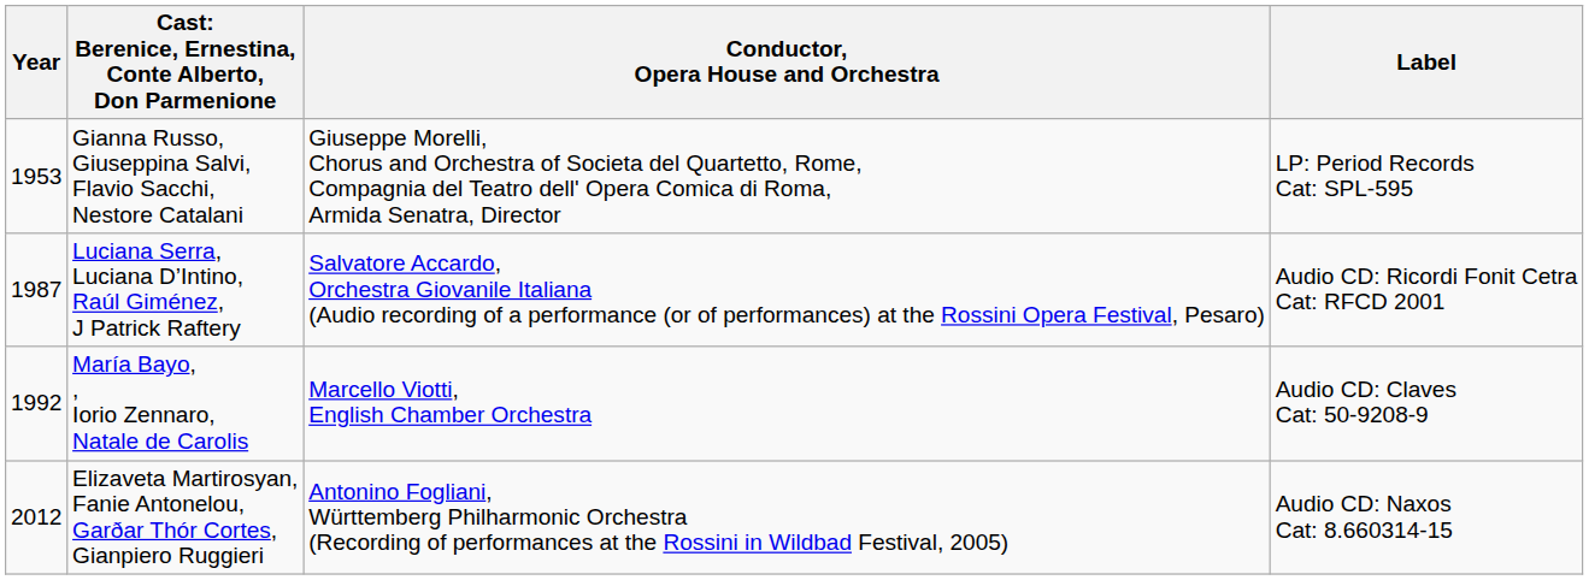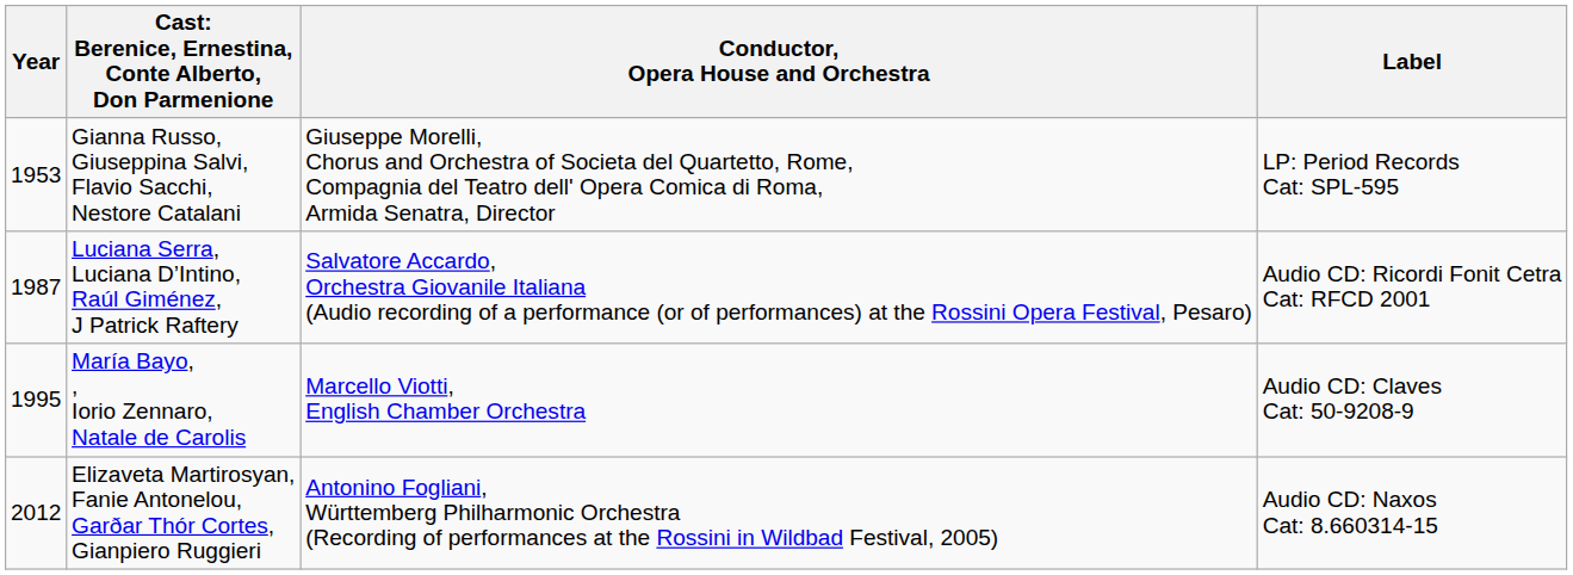 <table class="wikitable">
 <tr>
 <th>Year</th>
 <th>Cast:<br>Berenice, Ernestina,<br>Conte Alberto,<br>Don Parmenione</th>
 <th>Conductor,<br>Opera House and Orchestra</th>
 <th>Label </th>
 </tr>
 <tr>
 <td>1953</td>
 <td>Gianna Russo,<br>Giuseppina Salvi,<br>Flavio Sacchi,<br>Nestore Catalani</td>
 <td>Giuseppe Morelli,<br>Chorus and Orchestra of Societa del Quartetto, Rome,<br>Compagnia del Teatro dell' Opera Comica di Roma,<br>Armida Senatra, Director</td>
 <td>LP:  Period Records<br> Cat: SPL-595</td>
 </tr>
 <tr>
 <td>1987</td>
 <td><a href='#'>Luciana Serra</a>,<br>Luciana D’Intino,<br><a href='#'>Raúl Giménez</a>,<br>J Patrick Raftery</td>
 <td><a href='#'>Salvatore Accardo</a>,<br><a href='#'>Orchestra Giovanile Italiana</a><br>(Audio recording of a performance (or of performances) at the <a href='#'>Rossini Opera Festival</a>, Pesaro)</td>
 <td>Audio CD: Ricordi Fonit Cetra<br>Cat:  RFCD 2001</td>
 </tr>
 <tr>
-<td>1992</td>
+<td>1995</td>
 <td><a href='#'>María Bayo</a>,<br>,<br>Iorio Zennaro,<br><a href='#'>Natale de Carolis</a></td>
 <td><a href='#'>Marcello Viotti</a>,<br><a href='#'>English Chamber Orchestra</a></td>
 <td>Audio CD: Claves<br>Cat:  50-9208-9</td>
 </tr>
 <tr>
 <td>2012</td>
 <td>Elizaveta Martirosyan,<br>Fanie Antonelou,<br><a href='#'>Garðar Thór Cortes</a>,<br>Gianpiero Ruggieri</td>
 <td><a href='#'>Antonino Fogliani</a>,<br>Württemberg Philharmonic Orchestra<br>(Recording of performances at the <a href='#'>Rossini in Wildbad</a> Festival, 2005)</td>
 <td>Audio CD: Naxos<br>Cat: 8.660314-15</td>
 </tr>
 </table>
